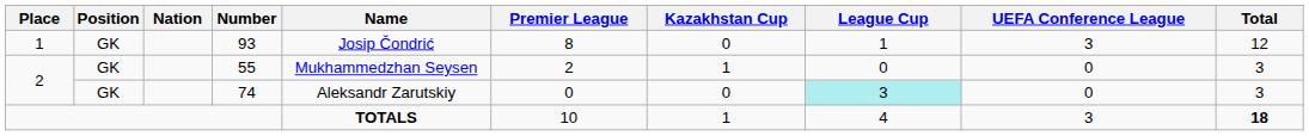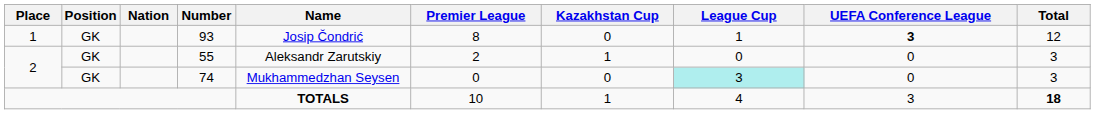 <table class="wikitable" style="font-size: 95%; text-align: center;">
 <tr>
 <th width=60>Place</th>
 <th width=60>Position</th>
 <th width=60>Nation</th>
 <th width=60>Number</th>
 <th width=200>Name</th>
 <th width=150><a href='#'>Premier League</a></th>
 <th width=150><a href='#'>Kazakhstan Cup</a></th>
 <th width=150><a href='#'>League Cup</a></th>
 <th width=250><a href='#'>UEFA Conference League</a></th>
 <th width=80>Total</th>
 </tr>
 <tr>
 <td>1</td>
 <td>GK</td>
 <td></td>
 <td>93</td>
 <td><a href='#'>Josip Čondrić</a></td>
 <td>8</td>
 <td>0</td>
 <td>1</td>
-<td>3</td>
+<td><strong>3</strong></td>
 <td>12</td>
 </tr>
 <tr>
 <td rowspan="2">2</td>
 <td>GK</td>
 <td></td>
 <td>55</td>
-<td><a href='#'>Mukhammedzhan Seysen</a></td>
+<td>Aleksandr Zarutskiy</td>
 <td>2</td>
 <td>1</td>
 <td>0</td>
 <td>0</td>
 <td>3</td>
 </tr>
 <tr>
 <td>GK</td>
 <td></td>
 <td>74</td>
-<td>Aleksandr Zarutskiy</td>
+<td><a href='#'>Mukhammedzhan Seysen</a></td>
 <td>0</td>
 <td>0</td>
 <td style="background: paleturquoise;">3</td>
 <td>0</td>
 <td>3</td>
 </tr>
 <tr>
 <td colspan="4"></td>
 <td><strong>TOTALS</strong></td>
 <td>10</td>
 <td>1</td>
 <td>4</td>
 <td>3</td>
 <td><strong>18</strong></td>
 </tr>
 </table>
